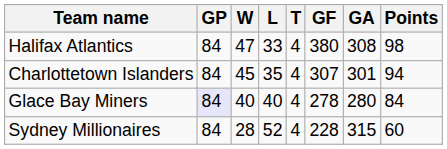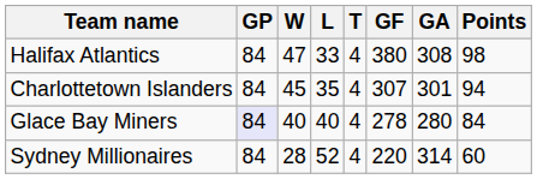 <table class="wikitable">
 <tr>
 <th>Team name</th>
 <th>GP</th>
 <th>W</th>
 <th>L</th>
 <th>T</th>
 <th>GF</th>
 <th>GA</th>
 <th>Points</th>
 </tr>
 <tr>
 <td>Halifax Atlantics</td>
 <td>84</td>
 <td>47</td>
 <td>33</td>
 <td>4</td>
 <td>380</td>
 <td>308</td>
 <td>98</td>
 </tr>
 <tr>
 <td>Charlottetown Islanders</td>
 <td>84</td>
 <td>45</td>
 <td>35</td>
 <td>4</td>
 <td>307</td>
 <td>301</td>
 <td>94</td>
 </tr>
 <tr>
 <td>Glace Bay Miners</td>
 <td style="background: lavender;">84</td>
 <td>40</td>
 <td>40</td>
 <td>4</td>
 <td>278</td>
 <td>280</td>
 <td>84</td>
 </tr>
 <tr>
 <td>Sydney Millionaires</td>
 <td>84</td>
 <td>28</td>
 <td>52</td>
 <td>4</td>
-<td>228</td>
-<td>315</td>
+<td>220</td>
+<td>314</td>
 <td>60</td>
 </tr>
 </table>
